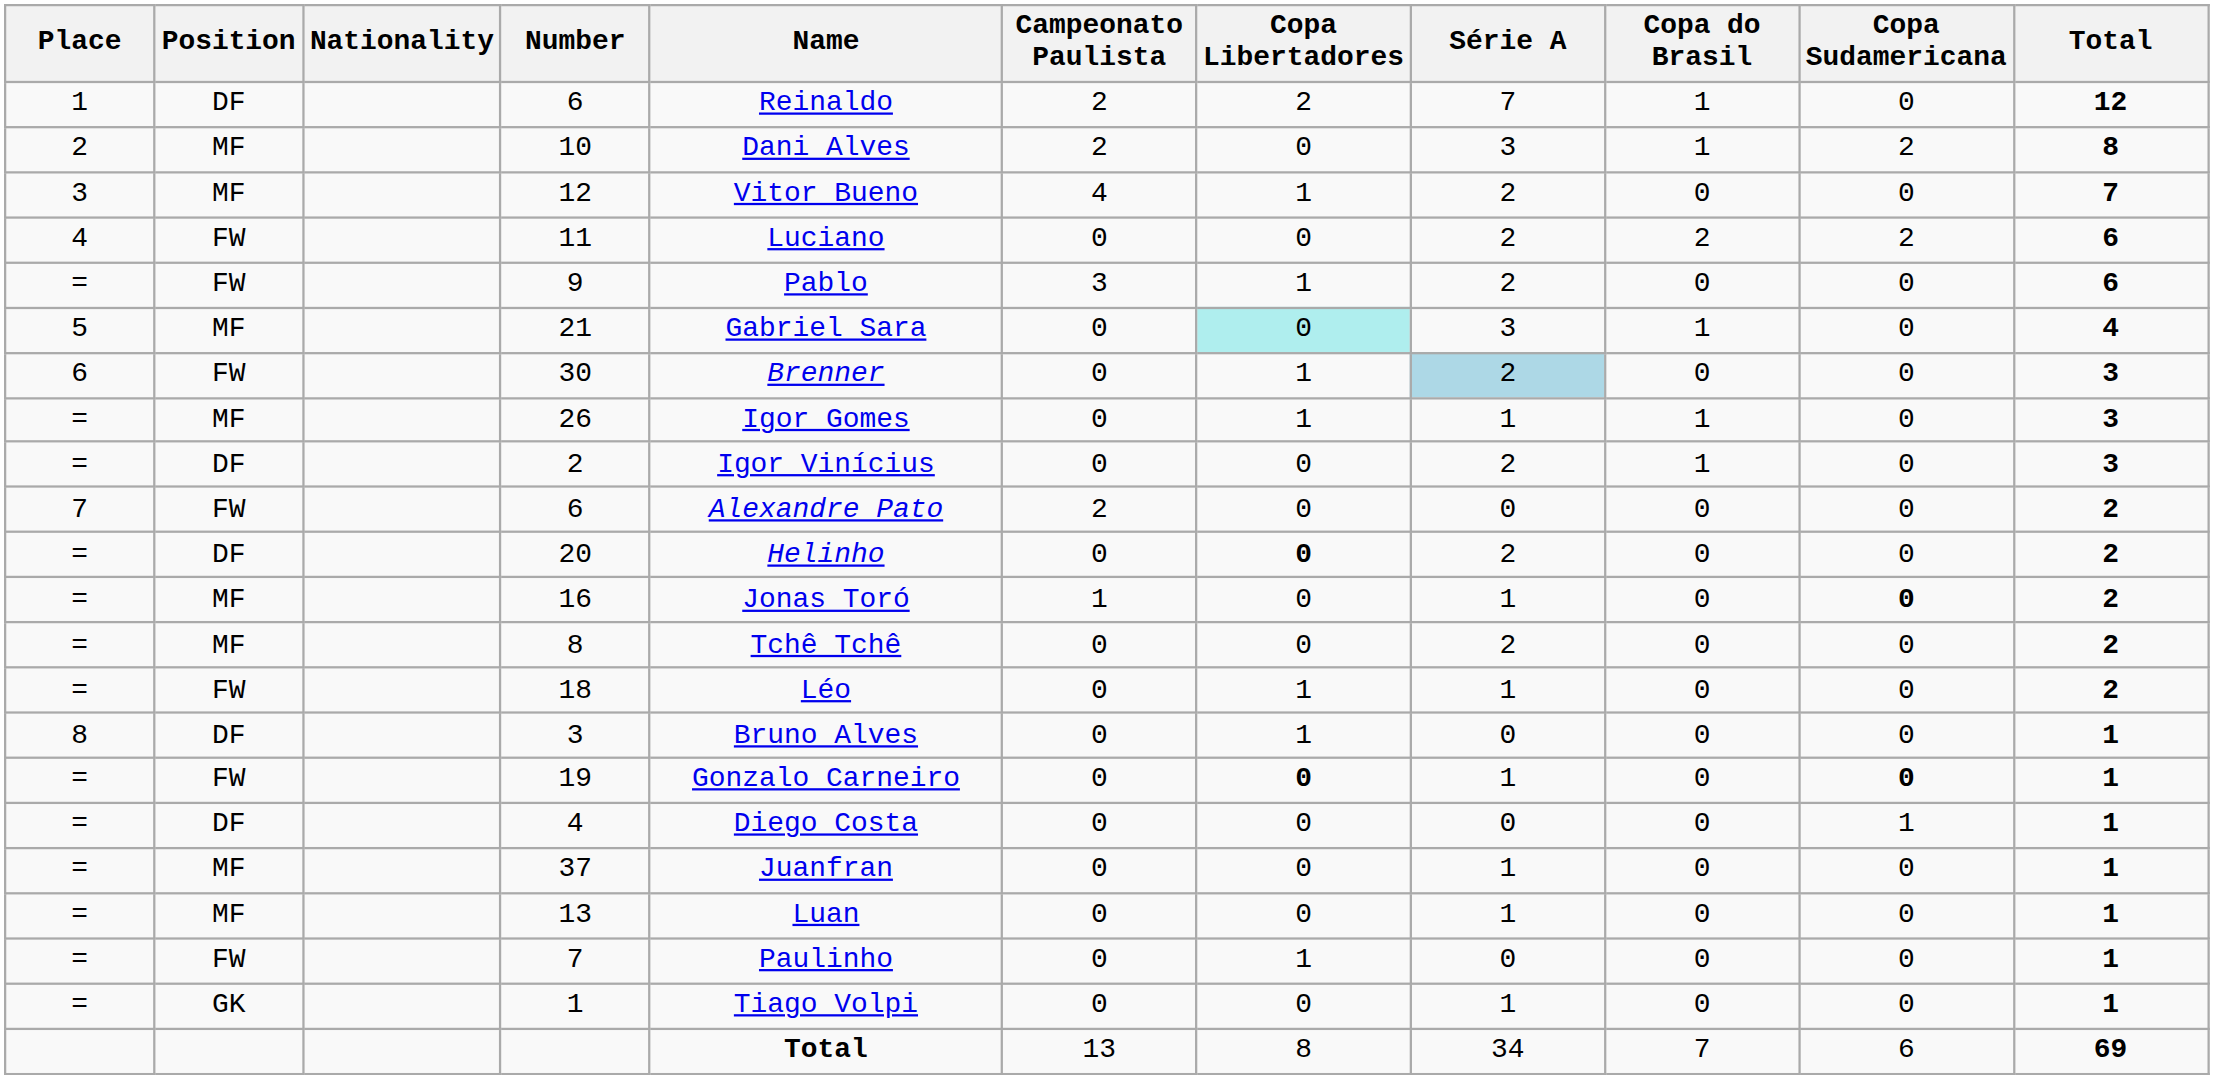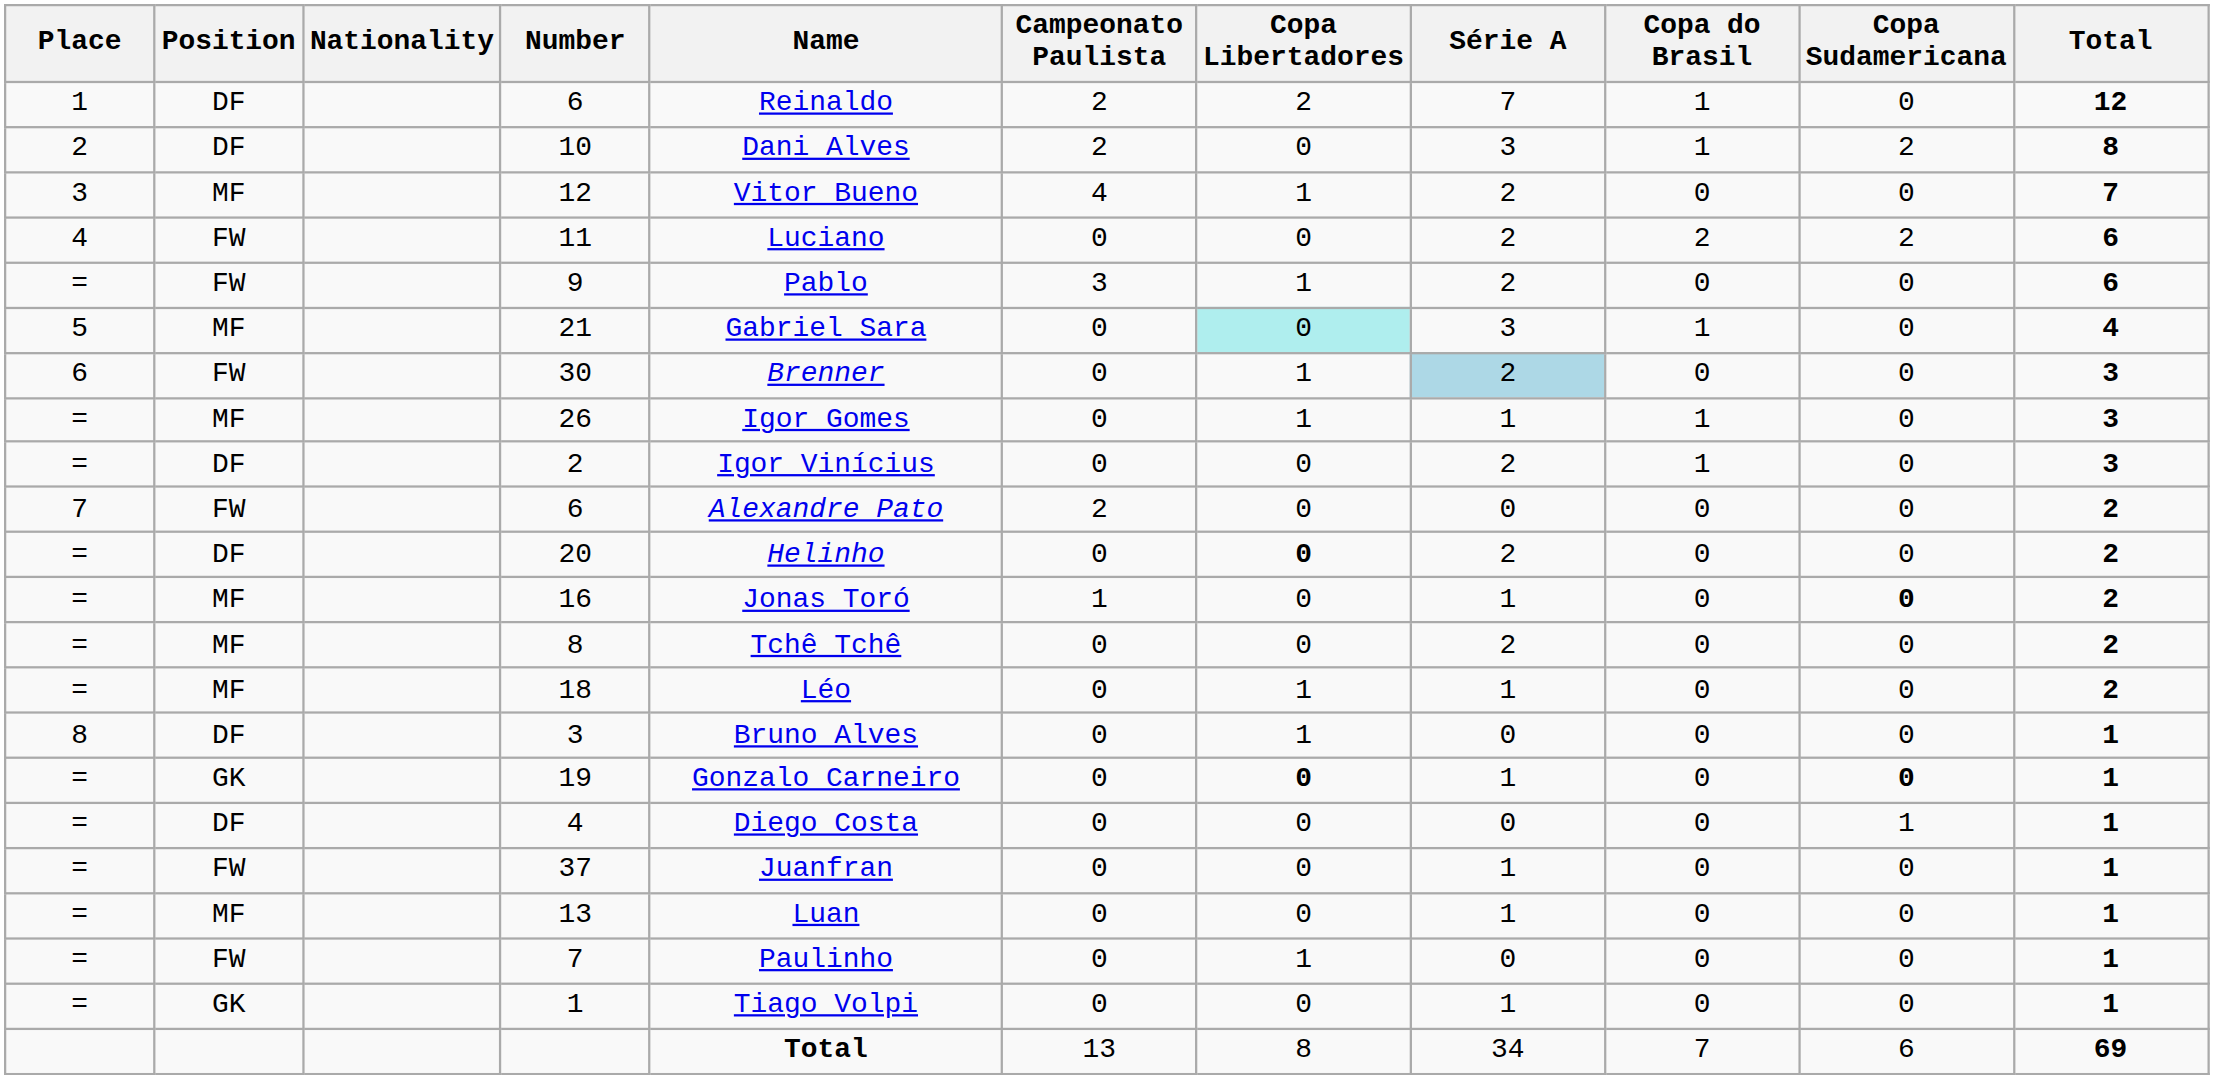 <table class="wikitable" style="font-size: 95%; text-align: center;">
 <tr>
 <th width=60>Place</th>
 <th width=60>Position</th>
 <th width=60>Nationality</th>
 <th width=60>Number</th>
 <th width=150>Name</th>
 <th width=80>Campeonato Paulista</th>
 <th width=80>Copa Libertadores</th>
 <th width=80>Série A</th>
 <th width=80>Copa do Brasil</th>
 <th width=80>Copa Sudamericana</th>
 <th width=80>Total</th>
 </tr>
 <tr>
 <td>1</td>
 <td>DF</td>
 <td></td>
 <td>6</td>
 <td><a href='#'>Reinaldo</a></td>
 <td>2</td>
 <td>2</td>
 <td>7</td>
 <td>1</td>
 <td>0</td>
 <td><strong>12</strong></td>
 </tr>
 <tr>
 <td>2</td>
-<td>MF</td>
+<td>DF</td>
 <td></td>
 <td>10</td>
 <td><a href='#'>Dani Alves</a></td>
 <td>2</td>
 <td>0</td>
 <td>3</td>
 <td>1</td>
 <td>2</td>
 <td><strong>8</strong></td>
 </tr>
 <tr>
 <td>3</td>
 <td>MF</td>
 <td></td>
 <td>12</td>
 <td><a href='#'>Vitor Bueno</a></td>
 <td>4</td>
 <td>1</td>
 <td>2</td>
 <td>0</td>
 <td>0</td>
 <td><strong>7</strong></td>
 </tr>
 <tr>
 <td>4</td>
 <td>FW</td>
 <td></td>
 <td>11</td>
 <td><a href='#'>Luciano</a></td>
 <td>0</td>
 <td>0</td>
 <td>2</td>
 <td>2</td>
 <td>2</td>
 <td><strong>6</strong></td>
 </tr>
 <tr>
 <td>=</td>
 <td>FW</td>
 <td></td>
 <td>9</td>
 <td><a href='#'>Pablo</a></td>
 <td>3</td>
 <td>1</td>
 <td>2</td>
 <td>0</td>
 <td>0</td>
 <td><strong>6</strong></td>
 </tr>
 <tr>
 <td>5</td>
 <td>MF</td>
 <td></td>
 <td>21</td>
 <td><a href='#'>Gabriel Sara</a></td>
 <td>0</td>
 <td style="background: paleturquoise;">0</td>
 <td>3</td>
 <td>1</td>
 <td>0</td>
 <td><strong>4</strong></td>
 </tr>
 <tr>
 <td>6</td>
 <td>FW</td>
 <td></td>
 <td>30</td>
 <td><em><a href='#'>Brenner</a></em></td>
 <td>0</td>
 <td>1</td>
 <td style="background: lightblue;">2</td>
 <td>0</td>
 <td>0</td>
 <td><strong>3</strong></td>
 </tr>
 <tr>
 <td>=</td>
 <td>MF</td>
 <td></td>
 <td>26</td>
 <td><a href='#'>Igor Gomes</a></td>
 <td>0</td>
 <td>1</td>
 <td>1</td>
 <td>1</td>
 <td>0</td>
 <td><strong>3</strong></td>
 </tr>
 <tr>
 <td>=</td>
 <td>DF</td>
 <td></td>
 <td>2</td>
 <td><a href='#'>Igor Vinícius</a></td>
 <td>0</td>
 <td>0</td>
 <td>2</td>
 <td>1</td>
 <td>0</td>
 <td><strong>3</strong></td>
 </tr>
 <tr>
 <td>7</td>
 <td>FW</td>
 <td></td>
 <td>6</td>
 <td><em><a href='#'>Alexandre Pato</a></em></td>
 <td>2</td>
 <td>0</td>
 <td>0</td>
 <td>0</td>
 <td>0</td>
 <td><strong>2</strong></td>
 </tr>
 <tr>
 <td>=</td>
 <td>DF</td>
 <td></td>
 <td>20</td>
 <td><em><a href='#'>Helinho</a></em></td>
 <td>0</td>
 <td><strong>0</strong></td>
 <td>2</td>
 <td>0</td>
 <td>0</td>
 <td><strong>2</strong></td>
 </tr>
 <tr>
 <td>=</td>
 <td>MF</td>
 <td></td>
 <td>16</td>
 <td><a href='#'>Jonas Toró</a></td>
 <td>1</td>
 <td>0</td>
 <td>1</td>
 <td>0</td>
 <td><strong>0</strong></td>
 <td><strong>2</strong></td>
 </tr>
 <tr>
 <td>=</td>
 <td>MF</td>
 <td></td>
 <td>8</td>
 <td><a href='#'>Tchê Tchê</a></td>
 <td>0</td>
 <td>0</td>
 <td>2</td>
 <td>0</td>
 <td>0</td>
 <td><strong>2</strong></td>
 </tr>
 <tr>
 <td>=</td>
-<td>FW</td>
+<td>MF</td>
 <td></td>
 <td>18</td>
 <td><a href='#'>Léo</a></td>
 <td>0</td>
 <td>1</td>
 <td>1</td>
 <td>0</td>
 <td>0</td>
 <td><strong>2</strong></td>
 </tr>
 <tr>
 <td>8</td>
 <td>DF</td>
 <td></td>
 <td>3</td>
 <td><a href='#'>Bruno Alves</a></td>
 <td>0</td>
 <td>1</td>
 <td>0</td>
 <td>0</td>
 <td>0</td>
 <td><strong>1</strong></td>
 </tr>
 <tr>
 <td>=</td>
-<td>FW</td>
+<td>GK</td>
 <td></td>
 <td>19</td>
 <td><a href='#'>Gonzalo Carneiro</a></td>
 <td>0</td>
 <td><strong>0</strong></td>
 <td>1</td>
 <td>0</td>
 <td><strong>0</strong></td>
 <td><strong>1</strong></td>
 </tr>
 <tr>
 <td>=</td>
 <td>DF</td>
 <td></td>
 <td>4</td>
 <td><a href='#'>Diego Costa</a></td>
 <td>0</td>
 <td>0</td>
 <td>0</td>
 <td>0</td>
 <td>1</td>
 <td><strong>1</strong></td>
 </tr>
 <tr>
 <td>=</td>
-<td>MF</td>
+<td>FW</td>
 <td></td>
 <td>37</td>
 <td><a href='#'>Juanfran</a></td>
 <td>0</td>
 <td>0</td>
 <td>1</td>
 <td>0</td>
 <td>0</td>
 <td><strong>1</strong></td>
 </tr>
 <tr>
 <td>=</td>
 <td>MF</td>
 <td></td>
 <td>13</td>
 <td><a href='#'>Luan</a></td>
 <td>0</td>
 <td>0</td>
 <td>1</td>
 <td>0</td>
 <td>0</td>
 <td><strong>1</strong></td>
 </tr>
 <tr>
 <td>=</td>
 <td>FW</td>
 <td></td>
 <td>7</td>
 <td><a href='#'>Paulinho</a></td>
 <td>0</td>
 <td>1</td>
 <td>0</td>
 <td>0</td>
 <td>0</td>
 <td><strong>1</strong></td>
 </tr>
 <tr>
 <td>=</td>
 <td>GK</td>
 <td></td>
 <td>1</td>
 <td><a href='#'>Tiago Volpi</a></td>
 <td>0</td>
 <td>0</td>
 <td>1</td>
 <td>0</td>
 <td>0</td>
 <td><strong>1</strong></td>
 </tr>
 <tr>
 <td></td>
 <td></td>
 <td></td>
 <td></td>
 <td><strong>Total</strong></td>
 <td>13</td>
 <td>8</td>
 <td>34</td>
 <td>7</td>
 <td>6</td>
 <td><strong>69</strong></td>
 </tr>
 </table>
